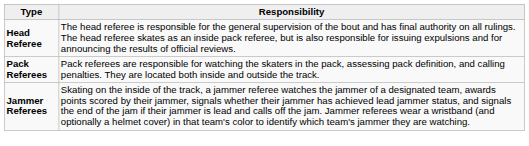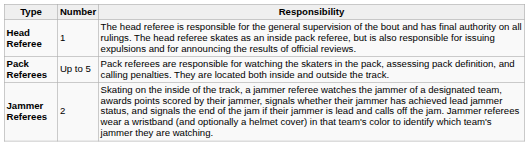 <table class="wikitable">
 <tr>
 <th style="background: #efefef;">Type</th>
+<th style="background: #efefef;">Number</th>
 <th style="background: #efefef;">Responsibility</th>
 </tr>
 <tr>
 <td><strong>Head Referee</strong></td>
+<td>1</td>
 <td>The head referee is responsible for the general supervision of the bout and has final authority on all rulings. The head referee skates as an inside pack referee, but is also responsible for issuing expulsions and for announcing the results of official reviews.</td>
 </tr>
 <tr>
 <td><strong>Pack Referees</strong></td>
+<td>Up to 5</td>
 <td>Pack referees are responsible for watching the skaters in the pack, assessing pack definition, and calling penalties. They are located both inside and outside the track.</td>
 </tr>
 <tr>
 <td><strong>Jammer Referees</strong></td>
+<td>2</td>
 <td>Skating on the inside of the track, a jammer referee watches the jammer of a designated team, awards points scored by their jammer, signals whether their jammer has achieved lead jammer status, and signals the end of the jam if their jammer is lead and calls off the jam. Jammer referees wear a wristband (and optionally a helmet cover) in that team's color to identify which team's jammer they are watching.</td>
 </tr>
 </table>
